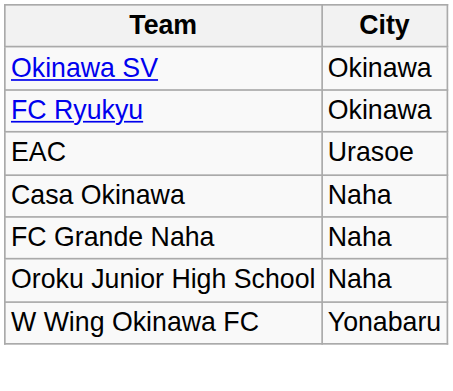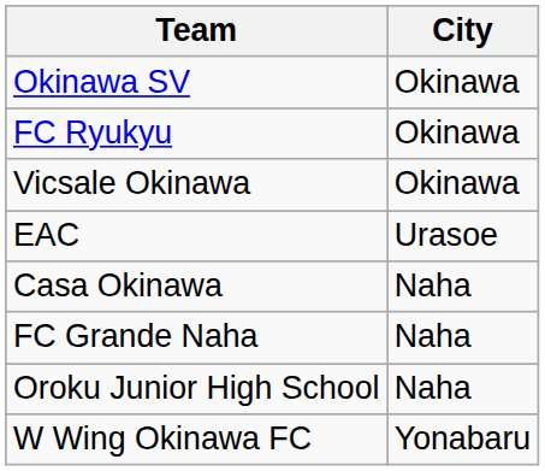 <table class="wikitable sortable">
 <tr>
 <th>Team</th>
 <th>City</th>
 </tr>
 <tr>
 <td><a href='#'>Okinawa SV</a></td>
 <td>Okinawa</td>
 </tr>
 <tr>
 <td><a href='#'>FC Ryukyu</a></td>
+<td>Okinawa</td>
+</tr>
+<tr>
+<td>Vicsale Okinawa</td>
 <td>Okinawa</td>
 </tr>
 <tr>
 <td>EAC</td>
 <td>Urasoe</td>
 </tr>
 <tr>
 <td>Casa Okinawa</td>
 <td>Naha</td>
 </tr>
 <tr>
 <td>FC Grande Naha</td>
 <td>Naha</td>
 </tr>
 <tr>
 <td>Oroku Junior High School</td>
 <td>Naha</td>
 </tr>
 <tr>
 <td>W Wing Okinawa FC</td>
 <td>Yonabaru</td>
 </tr>
 </table>
